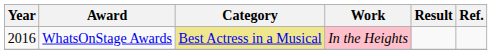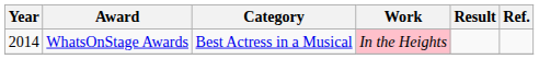 <table class="wikitable plainrowheaders">
 <tr>
 <th>Year</th>
 <th>Award</th>
 <th>Category</th>
 <th>Work</th>
 <th>Result</th>
 <th>Ref.</th>
 </tr>
 <tr>
-<td>2016</td>
+<td>2014</td>
 <td><a href='#'>WhatsOnStage Awards</a></td>
-<td style="background: khaki;"><a href='#'>Best Actress in a Musical</a></td>
+<td><a href='#'>Best Actress in a Musical</a></td>
 <td style="background: pink;"><em>In the Heights</em></td>
 <td></td>
 <td></td>
 </tr>
 <tr>
 </tr>
 </table>
